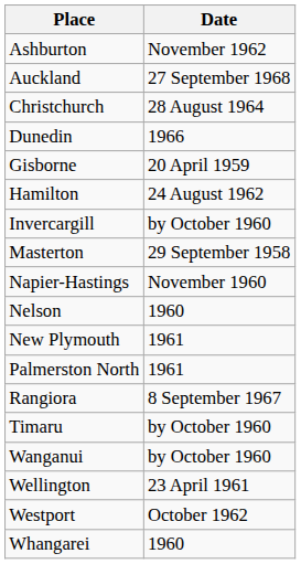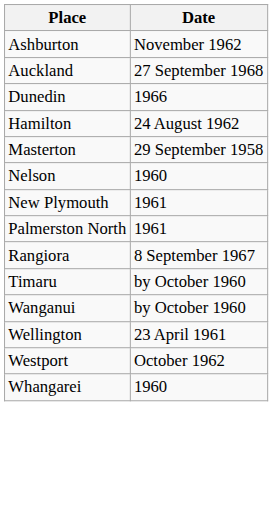 <table class="wikitable sortable">
 <tr>
 <th>Place</th>
 <th>Date</th>
 </tr>
 <tr>
 <td>Ashburton</td>
 <td>November 1962</td>
 </tr>
 <tr>
 <td>Auckland</td>
 <td>27 September 1968</td>
 </tr>
 <tr>
-<td>Christchurch</td>
-<td>28 August 1964</td>
-</tr>
-<tr>
 <td>Dunedin</td>
 <td>1966</td>
-</tr>
-<tr>
-<td>Gisborne</td>
-<td>20 April 1959</td>
 </tr>
 <tr>
 <td>Hamilton</td>
 <td>24 August 1962</td>
 </tr>
 <tr>
-<td>Invercargill</td>
-<td>by October 1960<strong></strong></td>
-</tr>
-<tr>
 <td>Masterton</td>
 <td>29 September 1958</td>
-</tr>
-<tr>
-<td>Napier-Hastings</td>
-<td>November 1960</td>
 </tr>
 <tr>
 <td>Nelson</td>
 <td>1960</td>
 </tr>
 <tr>
 <td>New Plymouth</td>
 <td>1961</td>
 </tr>
 <tr>
 <td>Palmerston North</td>
 <td>1961</td>
 </tr>
 <tr>
 <td>Rangiora</td>
 <td>8 September 1967</td>
 </tr>
 <tr>
 <td>Timaru</td>
 <td>by October 1960<strong></strong></td>
 </tr>
 <tr>
 <td>Wanganui</td>
 <td>by October 1960<strong></strong></td>
 </tr>
 <tr>
 <td>Wellington</td>
 <td>23 April 1961</td>
 </tr>
 <tr>
 <td>Westport</td>
 <td>October 1962</td>
 </tr>
 <tr>
 <td>Whangarei</td>
 <td>1960</td>
 </tr>
 </table>
